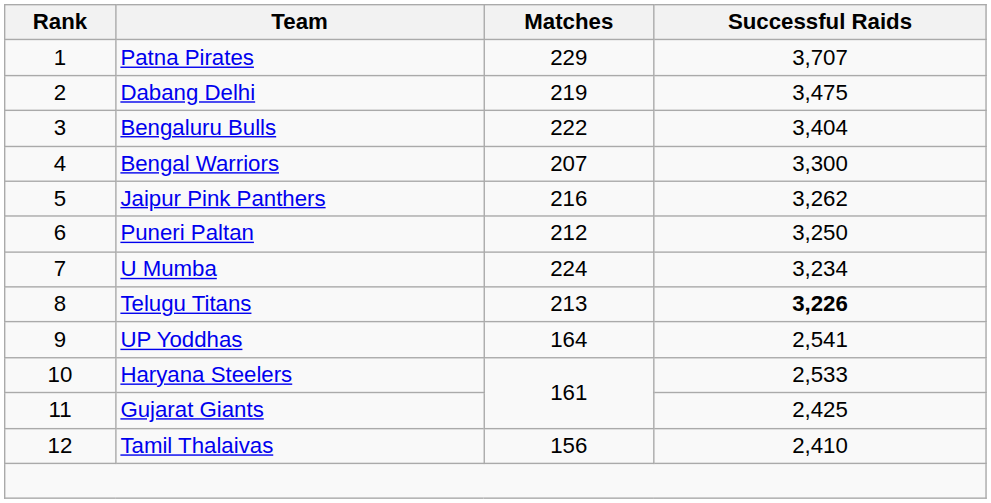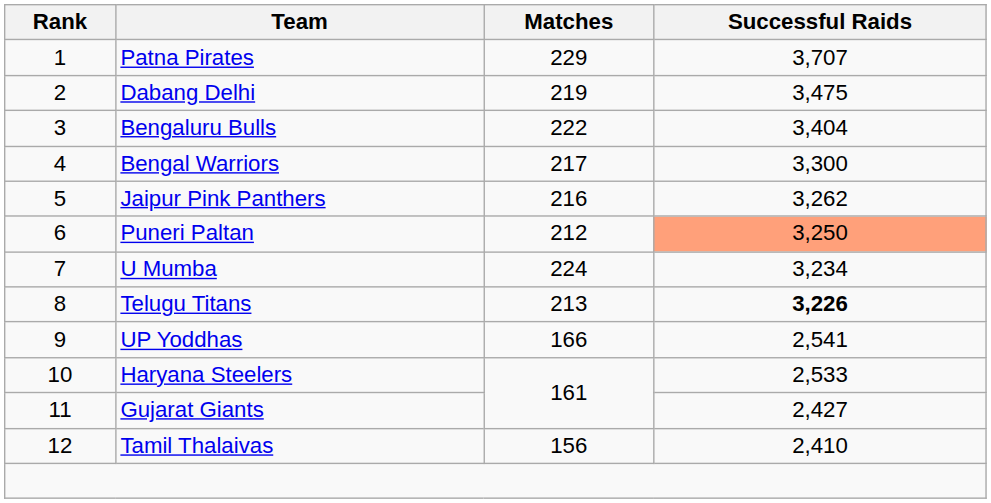 <table class="wikitable" align="center" style="text-align: center; font-size: 100%; width:80%">
 <tr>
 <th>Rank</th>
 <th>Team</th>
 <th>Matches</th>
 <th>Successful Raids</th>
 </tr>
 <tr>
 <td>1</td>
 <td style="text-align:left"><a href='#'>Patna Pirates</a></td>
 <td>229</td>
 <td>3,707</td>
 </tr>
 <tr>
 <td>2</td>
 <td style="text-align:left"><a href='#'>Dabang Delhi</a></td>
 <td>219</td>
 <td>3,475</td>
 </tr>
 <tr>
 <td>3</td>
 <td style="text-align:left"><a href='#'>Bengaluru Bulls</a></td>
 <td>222</td>
 <td>3,404</td>
 </tr>
 <tr>
 <td>4</td>
 <td style="text-align:left"><a href='#'>Bengal Warriors</a></td>
-<td>207</td>
+<td>217</td>
 <td>3,300</td>
 </tr>
 <tr>
 <td>5</td>
 <td style="text-align:left"><a href='#'>Jaipur Pink Panthers</a></td>
 <td>216</td>
 <td>3,262</td>
 </tr>
 <tr>
 <td>6</td>
 <td style="text-align:left"><a href='#'>Puneri Paltan</a></td>
 <td>212</td>
-<td>3,250</td>
+<td style="background: lightsalmon;">3,250</td>
 </tr>
 <tr>
 <td>7</td>
 <td style="text-align:left"><a href='#'>U Mumba</a></td>
 <td>224</td>
 <td>3,234</td>
 </tr>
 <tr>
 <td>8</td>
 <td style="text-align:left"><a href='#'>Telugu Titans</a></td>
 <td>213</td>
 <td><strong>3,226</strong></td>
 </tr>
 <tr>
 <td>9</td>
 <td style="text-align:left"><a href='#'>UP Yoddhas</a></td>
-<td>164</td>
+<td>166</td>
 <td>2,541</td>
 </tr>
 <tr>
 <td>10</td>
 <td style="text-align:left"><a href='#'>Haryana Steelers</a></td>
 <td rowspan=2>161</td>
 <td>2,533</td>
 </tr>
 <tr>
 <td>11</td>
 <td style="text-align:left"><a href='#'>Gujarat Giants</a></td>
-<td>2,425</td>
+<td>2,427</td>
 </tr>
 <tr>
 <td>12</td>
 <td style="text-align:left"><a href='#'>Tamil Thalaivas</a></td>
 <td>156</td>
 <td>2,410</td>
 </tr>
 <tr>
 <td colspan="6"><br></td>
 </tr>
 </table>
